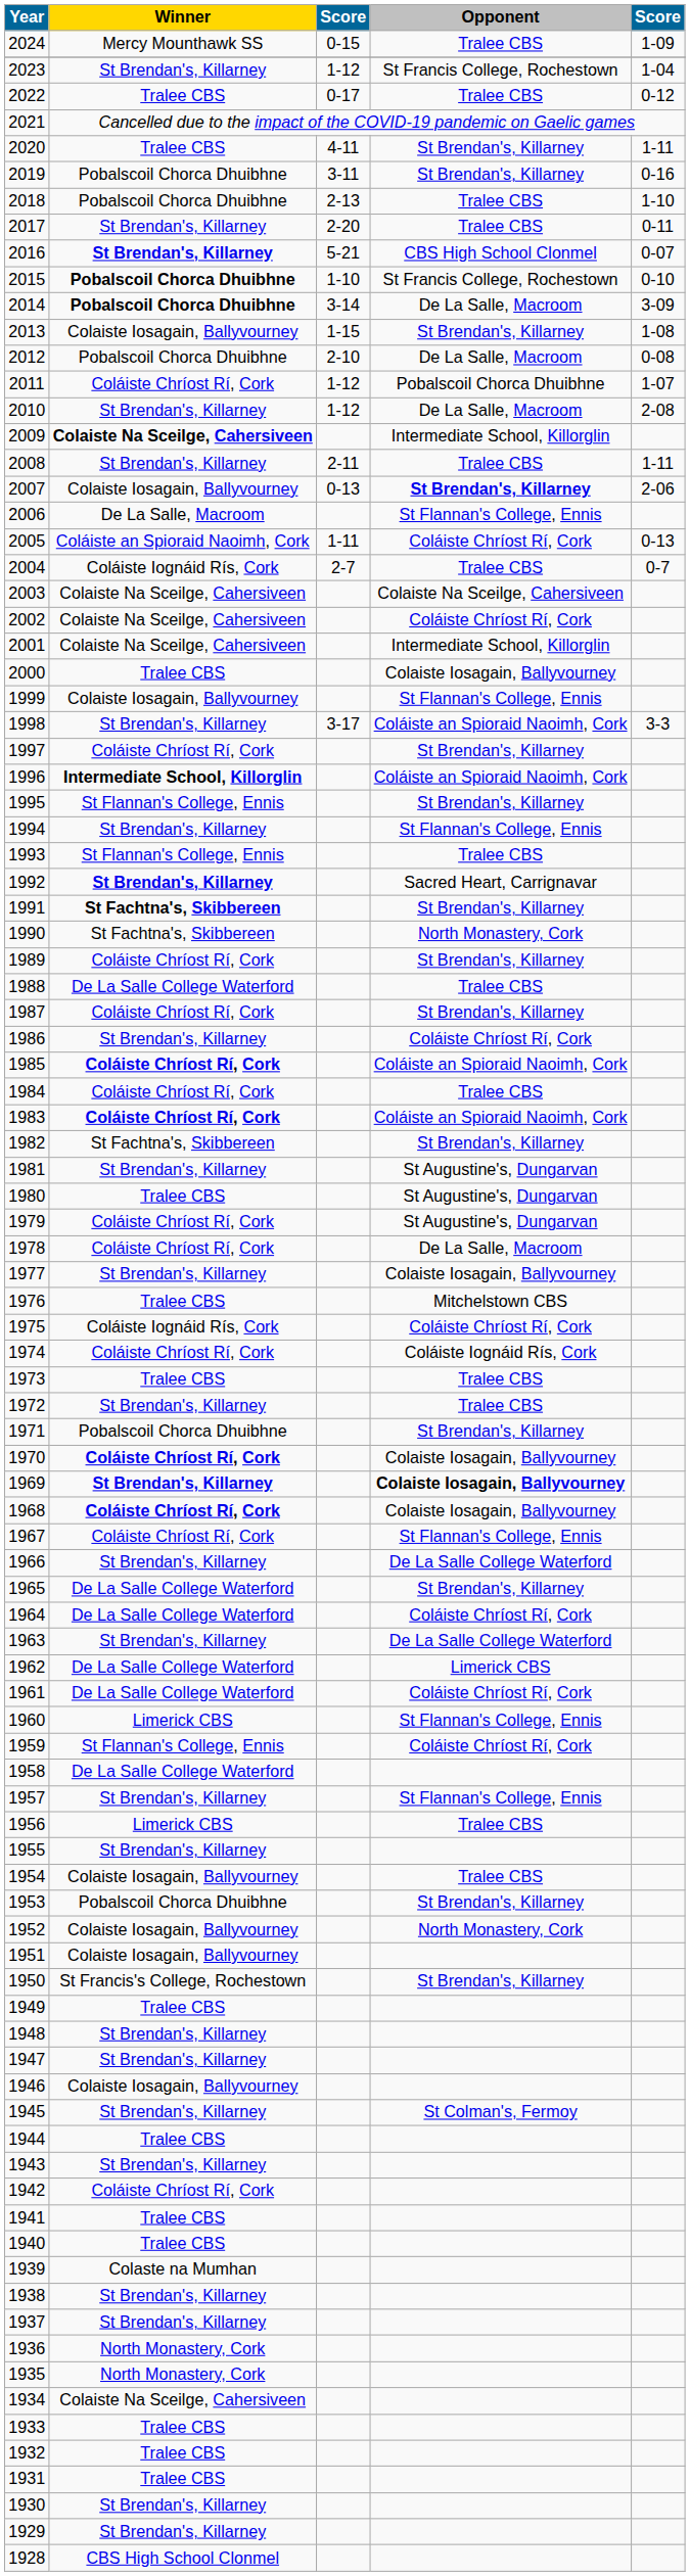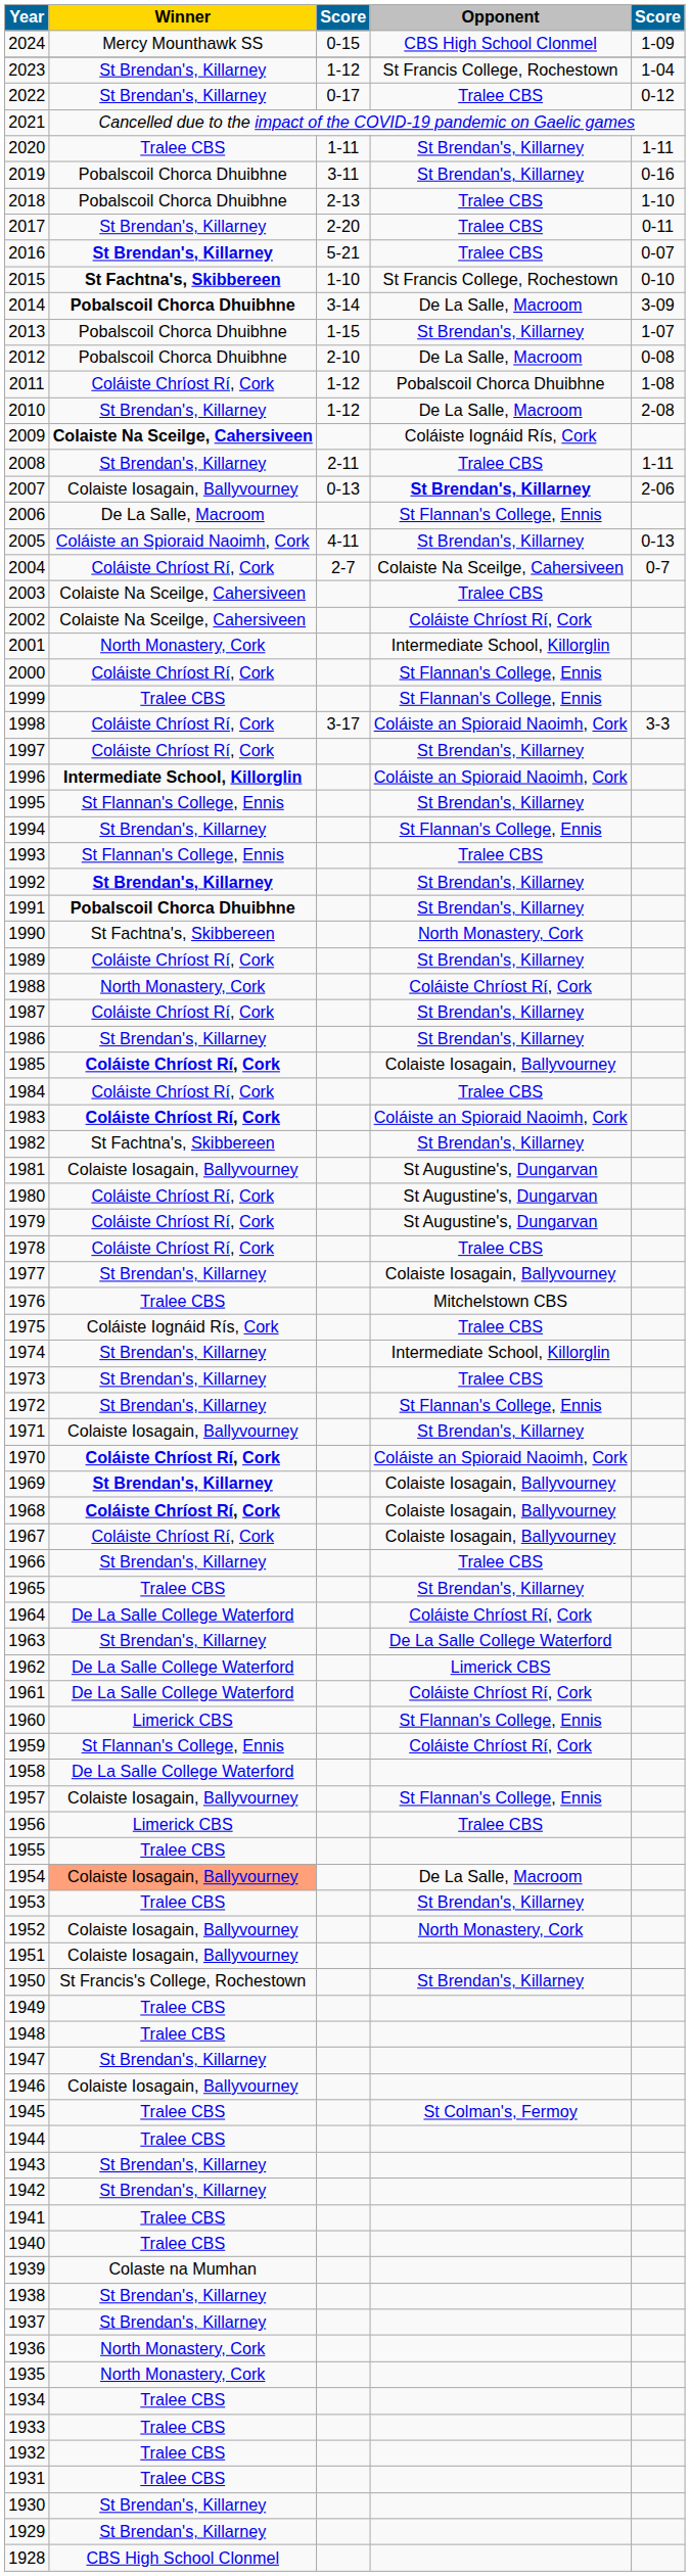 <table class="wikitable" style="text-align:center;">
 <tr>
 <th style="background:#069; color:white;">Year</th>
 <th style="background:gold;">Winner</th>
 <th style="background:#069; color:white;">Score</th>
 <th style="background:silver;">Opponent</th>
 <th style="background:#069; color:white;">Score</th>
 </tr>
 <tr>
 <td>2024 </td>
 <td>Mercy Mounthawk SS</td>
 <td>0-15</td>
-<td><a href='#'>Tralee CBS</a></td>
+<td><a href='#'>CBS High School Clonmel</a></td>
 <td>1-09</td>
 </tr>
 <tr>
 </tr>
 <tr>
 <td>2023 </td>
 <td><a href='#'>St Brendan's, Killarney</a></td>
 <td>1-12</td>
 <td>St Francis College, Rochestown</td>
 <td>1-04</td>
 </tr>
 <tr>
 <td>2022 </td>
-<td><a href='#'>Tralee CBS</a></td>
+<td><a href='#'>St Brendan's, Killarney</a></td>
 <td>0-17</td>
 <td><a href='#'>Tralee CBS</a></td>
 <td>0-12</td>
 </tr>
 <tr>
 <td>2021</td>
 <td colspan="8" align=center><em>Cancelled due to the <a href='#'>impact of the COVID-19 pandemic on Gaelic games</a></em></td>
 </tr>
 <tr>
 <td>2020</td>
 <td><a href='#'>Tralee CBS</a></td>
-<td>4-11</td>
+<td>1-11</td>
 <td><a href='#'>St Brendan's, Killarney</a></td>
 <td>1-11</td>
 </tr>
 <tr>
 <td>2019 </td>
 <td>Pobalscoil Chorca Dhuibhne</td>
 <td>3-11</td>
 <td><a href='#'>St Brendan's, Killarney</a></td>
 <td>0-16</td>
 </tr>
 <tr>
 <td>2018</td>
 <td>Pobalscoil Chorca Dhuibhne</td>
 <td>2-13</td>
 <td><a href='#'>Tralee CBS</a></td>
 <td>1-10</td>
 </tr>
 <tr>
 <td>2017</td>
 <td><a href='#'>St Brendan's, Killarney</a></td>
 <td>2-20</td>
 <td><a href='#'>Tralee CBS</a></td>
 <td>0-11</td>
 </tr>
 <tr>
 <td>2016</td>
 <td><strong><a href='#'>St Brendan's, Killarney</a></strong></td>
 <td>5-21</td>
-<td><a href='#'>CBS High School Clonmel</a></td>
+<td><a href='#'>Tralee CBS</a></td>
 <td>0-07</td>
 </tr>
 <tr>
 <td>2015</td>
-<td><strong>Pobalscoil Chorca Dhuibhne</strong></td>
+<td><strong>St Fachtna's, <a href='#'>Skibbereen</a></strong></td>
 <td>1-10</td>
 <td>St Francis College, Rochestown</td>
 <td>0-10</td>
 </tr>
 <tr>
 <td>2014</td>
 <td><strong>Pobalscoil Chorca Dhuibhne</strong></td>
 <td>3-14</td>
 <td>De La Salle, <a href='#'>Macroom</a></td>
 <td>3-09</td>
 </tr>
 <tr>
 <td>2013</td>
-<td>Colaiste Iosagain, <a href='#'>Ballyvourney</a></td>
+<td>Pobalscoil Chorca Dhuibhne</td>
 <td>1-15</td>
 <td><a href='#'>St Brendan's, Killarney</a></td>
-<td>1-08</td>
+<td>1-07</td>
 </tr>
 <tr>
 <td>2012</td>
 <td>Pobalscoil Chorca Dhuibhne</td>
 <td>2-10</td>
 <td>De La Salle, <a href='#'>Macroom</a></td>
 <td>0-08</td>
 </tr>
 <tr>
 <td>2011</td>
 <td><a href='#'>Coláiste Chríost Rí</a>, <a href='#'>Cork</a></td>
 <td>1-12</td>
 <td>Pobalscoil Chorca Dhuibhne</td>
-<td>1-07</td>
+<td>1-08</td>
 </tr>
 <tr>
 <td>2010</td>
 <td><a href='#'>St Brendan's, Killarney</a></td>
 <td>1-12</td>
 <td>De La Salle, <a href='#'>Macroom</a></td>
 <td>2-08</td>
 </tr>
 <tr>
 <td>2009</td>
 <td><strong>Colaiste Na Sceilge, <a href='#'>Cahersiveen</a></strong></td>
 <td></td>
-<td>Intermediate School, <a href='#'>Killorglin</a></td>
+<td>Coláiste Iognáid Rís, <a href='#'>Cork</a></td>
 <td></td>
 </tr>
 <tr>
 <td>2008</td>
 <td><a href='#'>St Brendan's, Killarney</a></td>
 <td>2-11</td>
 <td><a href='#'>Tralee CBS</a></td>
 <td>1-11</td>
 </tr>
 <tr>
 <td>2007</td>
 <td>Colaiste Iosagain, <a href='#'>Ballyvourney</a></td>
 <td>0-13</td>
 <td><strong><a href='#'>St Brendan's, Killarney</a></strong></td>
 <td>2-06</td>
 </tr>
 <tr>
 <td>2006</td>
 <td>De La Salle, <a href='#'>Macroom</a></td>
 <td></td>
 <td><a href='#'>St Flannan's College</a>, <a href='#'>Ennis</a></td>
 <td></td>
 </tr>
 <tr>
 <td>2005</td>
 <td><a href='#'>Coláiste an Spioraid Naoimh</a>, <a href='#'>Cork</a></td>
-<td>1-11</td>
-<td><a href='#'>Coláiste Chríost Rí</a>, <a href='#'>Cork</a></td>
+<td>4-11</td>
+<td><a href='#'>St Brendan's, Killarney</a></td>
 <td>0-13</td>
 </tr>
 <tr>
 <td>2004</td>
-<td>Coláiste Iognáid Rís, <a href='#'>Cork</a></td>
+<td><a href='#'>Coláiste Chríost Rí</a>, <a href='#'>Cork</a></td>
 <td>2-7</td>
-<td><a href='#'>Tralee CBS</a></td>
+<td>Colaiste Na Sceilge, <a href='#'>Cahersiveen</a></td>
 <td>0-7</td>
 </tr>
 <tr>
 <td>2003</td>
 <td>Colaiste Na Sceilge, <a href='#'>Cahersiveen</a></td>
 <td></td>
-<td>Colaiste Na Sceilge, <a href='#'>Cahersiveen</a></td>
+<td><a href='#'>Tralee CBS</a></td>
 <td></td>
 </tr>
 <tr>
 <td>2002</td>
 <td>Colaiste Na Sceilge, <a href='#'>Cahersiveen</a></td>
 <td></td>
 <td><a href='#'>Coláiste Chríost Rí</a>, <a href='#'>Cork</a></td>
 <td></td>
 </tr>
 <tr>
 <td>2001</td>
-<td>Colaiste Na Sceilge, <a href='#'>Cahersiveen</a></td>
+<td><a href='#'>North Monastery, Cork</a></td>
 <td></td>
 <td>Intermediate School, <a href='#'>Killorglin</a></td>
 <td></td>
 </tr>
 <tr>
 <td>2000</td>
-<td><a href='#'>Tralee CBS</a></td>
+<td><a href='#'>Coláiste Chríost Rí</a>, <a href='#'>Cork</a></td>
 <td></td>
-<td>Colaiste Iosagain, <a href='#'>Ballyvourney</a></td>
+<td><a href='#'>St Flannan's College</a>, <a href='#'>Ennis</a></td>
 <td></td>
 </tr>
 <tr>
 <td>1999</td>
-<td>Colaiste Iosagain, <a href='#'>Ballyvourney</a></td>
+<td><a href='#'>Tralee CBS</a></td>
 <td></td>
 <td><a href='#'>St Flannan's College</a>, <a href='#'>Ennis</a></td>
 <td></td>
 </tr>
 <tr>
 <td>1998</td>
-<td><a href='#'>St Brendan's, Killarney</a></td>
+<td><a href='#'>Coláiste Chríost Rí</a>, <a href='#'>Cork</a></td>
 <td>3-17</td>
 <td><a href='#'>Coláiste an Spioraid Naoimh</a>, <a href='#'>Cork</a></td>
 <td>3-3</td>
 </tr>
 <tr>
 <td>1997</td>
 <td><a href='#'>Coláiste Chríost Rí</a>, <a href='#'>Cork</a></td>
 <td></td>
 <td><a href='#'>St Brendan's, Killarney</a></td>
 <td></td>
 </tr>
 <tr>
 <td>1996</td>
 <td><strong>Intermediate School, <a href='#'>Killorglin</a></strong></td>
 <td></td>
 <td><a href='#'>Coláiste an Spioraid Naoimh</a>, <a href='#'>Cork</a></td>
 <td></td>
 </tr>
 <tr>
 <td>1995</td>
 <td><a href='#'>St Flannan's College</a>, <a href='#'>Ennis</a></td>
 <td></td>
 <td><a href='#'>St Brendan's, Killarney</a></td>
 <td></td>
 </tr>
 <tr>
 <td>1994</td>
 <td><a href='#'>St Brendan's, Killarney</a></td>
 <td></td>
 <td><a href='#'>St Flannan's College</a>, <a href='#'>Ennis</a></td>
 <td></td>
 </tr>
 <tr>
 <td>1993</td>
 <td><a href='#'>St Flannan's College</a>, <a href='#'>Ennis</a></td>
 <td></td>
 <td><a href='#'>Tralee CBS</a></td>
 <td></td>
 </tr>
 <tr>
 <td>1992</td>
 <td><strong><a href='#'>St Brendan's, Killarney</a></strong></td>
 <td></td>
-<td>Sacred Heart, Carrignavar</td>
+<td><a href='#'>St Brendan's, Killarney</a></td>
 <td></td>
 </tr>
 <tr>
 <td>1991</td>
-<td><strong>St Fachtna's, <a href='#'>Skibbereen</a></strong></td>
+<td><strong>Pobalscoil Chorca Dhuibhne</strong></td>
 <td></td>
 <td><a href='#'>St Brendan's, Killarney</a></td>
 <td></td>
 </tr>
 <tr>
 <td>1990</td>
 <td>St Fachtna's, <a href='#'>Skibbereen</a></td>
 <td></td>
 <td><a href='#'>North Monastery, Cork</a></td>
 <td></td>
 </tr>
 <tr>
 <td>1989</td>
 <td><a href='#'>Coláiste Chríost Rí</a>, <a href='#'>Cork</a></td>
 <td></td>
 <td><a href='#'>St Brendan's, Killarney</a></td>
 <td></td>
 </tr>
 <tr>
 <td>1988</td>
-<td><a href='#'>De La Salle College Waterford</a></td>
+<td><a href='#'>North Monastery, Cork</a></td>
 <td></td>
-<td><a href='#'>Tralee CBS</a></td>
+<td><a href='#'>Coláiste Chríost Rí</a>, <a href='#'>Cork</a></td>
 <td></td>
 </tr>
 <tr>
 <td>1987</td>
 <td><a href='#'>Coláiste Chríost Rí</a>, <a href='#'>Cork</a></td>
 <td></td>
 <td><a href='#'>St Brendan's, Killarney</a></td>
 <td></td>
 </tr>
 <tr>
 <td>1986</td>
 <td><a href='#'>St Brendan's, Killarney</a></td>
 <td></td>
-<td><a href='#'>Coláiste Chríost Rí</a>, <a href='#'>Cork</a></td>
+<td><a href='#'>St Brendan's, Killarney</a></td>
 <td></td>
 </tr>
 <tr>
 <td>1985</td>
 <td><strong><a href='#'>Coláiste Chríost Rí</a>, <a href='#'>Cork</a></strong></td>
 <td></td>
-<td><a href='#'>Coláiste an Spioraid Naoimh</a>, <a href='#'>Cork</a></td>
+<td>Colaiste Iosagain, <a href='#'>Ballyvourney</a></td>
 <td></td>
 </tr>
 <tr>
 <td>1984</td>
 <td><a href='#'>Coláiste Chríost Rí</a>, <a href='#'>Cork</a></td>
 <td></td>
 <td><a href='#'>Tralee CBS</a></td>
 <td></td>
 </tr>
 <tr>
 <td>1983</td>
 <td><strong><a href='#'>Coláiste Chríost Rí</a>, <a href='#'>Cork</a></strong></td>
 <td></td>
 <td><a href='#'>Coláiste an Spioraid Naoimh</a>, <a href='#'>Cork</a></td>
 <td></td>
 </tr>
 <tr>
 <td>1982</td>
 <td>St Fachtna's, <a href='#'>Skibbereen</a></td>
 <td></td>
 <td><a href='#'>St Brendan's, Killarney</a></td>
 <td></td>
 </tr>
 <tr>
 <td>1981</td>
-<td><a href='#'>St Brendan's, Killarney</a></td>
+<td>Colaiste Iosagain, <a href='#'>Ballyvourney</a></td>
 <td></td>
 <td>St Augustine's, <a href='#'>Dungarvan</a></td>
 <td></td>
 </tr>
 <tr>
 <td>1980</td>
-<td><a href='#'>Tralee CBS</a></td>
+<td><a href='#'>Coláiste Chríost Rí</a>, <a href='#'>Cork</a></td>
 <td></td>
 <td>St Augustine's, <a href='#'>Dungarvan</a></td>
 <td></td>
 </tr>
 <tr>
 <td>1979</td>
 <td><a href='#'>Coláiste Chríost Rí</a>, <a href='#'>Cork</a></td>
 <td></td>
 <td>St Augustine's, <a href='#'>Dungarvan</a></td>
 <td></td>
 </tr>
 <tr>
 <td>1978</td>
 <td><a href='#'>Coláiste Chríost Rí</a>, <a href='#'>Cork</a></td>
 <td></td>
-<td>De La Salle, <a href='#'>Macroom</a></td>
+<td><a href='#'>Tralee CBS</a></td>
 <td></td>
 </tr>
 <tr>
 <td>1977</td>
 <td><a href='#'>St Brendan's, Killarney</a></td>
 <td></td>
 <td>Colaiste Iosagain, <a href='#'>Ballyvourney</a></td>
 <td></td>
 </tr>
 <tr>
 <td>1976</td>
 <td><a href='#'>Tralee CBS</a></td>
 <td></td>
 <td>Mitchelstown CBS</td>
 <td></td>
 </tr>
 <tr>
 <td>1975</td>
 <td>Coláiste Iognáid Rís, <a href='#'>Cork</a></td>
 <td></td>
-<td><a href='#'>Coláiste Chríost Rí</a>, <a href='#'>Cork</a></td>
+<td><a href='#'>Tralee CBS</a></td>
 <td></td>
 </tr>
 <tr>
 <td>1974</td>
-<td><a href='#'>Coláiste Chríost Rí</a>, <a href='#'>Cork</a></td>
+<td><a href='#'>St Brendan's, Killarney</a></td>
 <td></td>
-<td>Coláiste Iognáid Rís, <a href='#'>Cork</a></td>
+<td>Intermediate School, <a href='#'>Killorglin</a></td>
 <td></td>
 </tr>
 <tr>
 <td>1973</td>
-<td><a href='#'>Tralee CBS</a></td>
+<td><a href='#'>St Brendan's, Killarney</a></td>
 <td></td>
 <td><a href='#'>Tralee CBS</a></td>
 <td></td>
 </tr>
 <tr>
 <td>1972</td>
 <td><a href='#'>St Brendan's, Killarney</a></td>
 <td></td>
-<td><a href='#'>Tralee CBS</a></td>
+<td><a href='#'>St Flannan's College</a>, <a href='#'>Ennis</a></td>
 <td></td>
 </tr>
 <tr>
 <td>1971</td>
-<td>Pobalscoil Chorca Dhuibhne</td>
+<td>Colaiste Iosagain, <a href='#'>Ballyvourney</a></td>
 <td></td>
 <td><a href='#'>St Brendan's, Killarney</a></td>
 <td></td>
 </tr>
 <tr>
 <td>1970</td>
 <td><strong><a href='#'>Coláiste Chríost Rí</a>, <a href='#'>Cork</a></strong></td>
 <td></td>
-<td>Colaiste Iosagain, <a href='#'>Ballyvourney</a></td>
+<td><a href='#'>Coláiste an Spioraid Naoimh</a>, <a href='#'>Cork</a></td>
 <td></td>
 </tr>
 <tr>
 <td>1969</td>
 <td><strong><a href='#'>St Brendan's, Killarney</a></strong></td>
 <td></td>
-<td><strong>Colaiste Iosagain, <a href='#'>Ballyvourney</a></strong></td>
+<td>Colaiste Iosagain, <a href='#'>Ballyvourney</a></td>
 <td></td>
 </tr>
 <tr>
 <td>1968</td>
 <td><strong><a href='#'>Coláiste Chríost Rí</a>, <a href='#'>Cork</a></strong></td>
 <td></td>
 <td>Colaiste Iosagain, <a href='#'>Ballyvourney</a></td>
 <td></td>
 </tr>
 <tr>
 <td>1967</td>
 <td><a href='#'>Coláiste Chríost Rí</a>, <a href='#'>Cork</a></td>
 <td></td>
-<td><a href='#'>St Flannan's College</a>, <a href='#'>Ennis</a></td>
+<td>Colaiste Iosagain, <a href='#'>Ballyvourney</a></td>
 <td></td>
 </tr>
 <tr>
 <td>1966</td>
 <td><a href='#'>St Brendan's, Killarney</a></td>
 <td></td>
-<td><a href='#'>De La Salle College Waterford</a></td>
+<td><a href='#'>Tralee CBS</a></td>
 <td></td>
 </tr>
 <tr>
 <td>1965</td>
-<td><a href='#'>De La Salle College Waterford</a></td>
+<td><a href='#'>Tralee CBS</a></td>
 <td></td>
 <td><a href='#'>St Brendan's, Killarney</a></td>
 <td></td>
 </tr>
 <tr>
 <td>1964</td>
 <td><a href='#'>De La Salle College Waterford</a></td>
 <td></td>
 <td><a href='#'>Coláiste Chríost Rí</a>, <a href='#'>Cork</a></td>
 <td></td>
 </tr>
 <tr>
 <td>1963</td>
 <td><a href='#'>St Brendan's, Killarney</a></td>
 <td></td>
 <td><a href='#'>De La Salle College Waterford</a></td>
 <td></td>
 </tr>
 <tr>
 <td>1962</td>
 <td><a href='#'>De La Salle College Waterford</a></td>
 <td></td>
 <td><a href='#'>Limerick CBS</a></td>
 <td></td>
 </tr>
 <tr>
 <td>1961</td>
 <td><a href='#'>De La Salle College Waterford</a></td>
 <td></td>
 <td><a href='#'>Coláiste Chríost Rí</a>, <a href='#'>Cork</a></td>
 <td></td>
 </tr>
 <tr>
 <td>1960</td>
 <td><a href='#'>Limerick CBS</a></td>
 <td></td>
 <td><a href='#'>St Flannan's College</a>, <a href='#'>Ennis</a></td>
 <td></td>
 </tr>
 <tr>
 <td>1959</td>
 <td><a href='#'>St Flannan's College</a>, <a href='#'>Ennis</a></td>
 <td></td>
 <td><a href='#'>Coláiste Chríost Rí</a>, <a href='#'>Cork</a></td>
 <td></td>
 </tr>
 <tr>
 <td>1958</td>
 <td><a href='#'>De La Salle College Waterford</a></td>
 <td></td>
 <td></td>
 <td></td>
 </tr>
 <tr>
 <td>1957</td>
-<td><a href='#'>St Brendan's, Killarney</a></td>
+<td>Colaiste Iosagain, <a href='#'>Ballyvourney</a></td>
 <td></td>
 <td><a href='#'>St Flannan's College</a>, <a href='#'>Ennis</a></td>
 <td></td>
 </tr>
 <tr>
 <td>1956</td>
 <td><a href='#'>Limerick CBS</a></td>
 <td></td>
 <td><a href='#'>Tralee CBS</a></td>
 <td></td>
 </tr>
 <tr>
 <td>1955</td>
-<td><a href='#'>St Brendan's, Killarney</a></td>
+<td><a href='#'>Tralee CBS</a></td>
 <td></td>
 <td></td>
 <td></td>
 </tr>
 <tr>
 <td>1954</td>
-<td>Colaiste Iosagain, <a href='#'>Ballyvourney</a></td>
+<td style="background: lightsalmon;">Colaiste Iosagain, <a href='#'>Ballyvourney</a></td>
 <td></td>
-<td><a href='#'>Tralee CBS</a></td>
+<td>De La Salle, <a href='#'>Macroom</a></td>
 <td></td>
 </tr>
 <tr>
 <td>1953</td>
-<td>Pobalscoil Chorca Dhuibhne</td>
+<td><a href='#'>Tralee CBS</a></td>
 <td></td>
 <td><a href='#'>St Brendan's, Killarney</a></td>
 <td></td>
 </tr>
 <tr>
 <td>1952</td>
 <td>Colaiste Iosagain, <a href='#'>Ballyvourney</a></td>
 <td></td>
 <td><a href='#'>North Monastery, Cork</a></td>
 <td></td>
 </tr>
 <tr>
 <td>1951</td>
 <td>Colaiste Iosagain, <a href='#'>Ballyvourney</a></td>
 <td></td>
 <td></td>
 <td></td>
 </tr>
 <tr>
 <td>1950</td>
 <td>St Francis's College, Rochestown</td>
 <td></td>
 <td><a href='#'>St Brendan's, Killarney</a></td>
 <td></td>
 </tr>
 <tr>
 <td>1949</td>
 <td><a href='#'>Tralee CBS</a></td>
 <td></td>
 <td></td>
 <td></td>
 </tr>
 <tr>
 <td>1948</td>
-<td><a href='#'>St Brendan's, Killarney</a></td>
+<td><a href='#'>Tralee CBS</a></td>
 <td></td>
 <td></td>
 <td></td>
 </tr>
 <tr>
 <td>1947</td>
 <td><a href='#'>St Brendan's, Killarney</a></td>
 <td></td>
 <td></td>
 <td></td>
 </tr>
 <tr>
 <td>1946</td>
 <td>Colaiste Iosagain, <a href='#'>Ballyvourney</a></td>
 <td></td>
 <td></td>
 <td></td>
 </tr>
 <tr>
 <td>1945</td>
-<td><a href='#'>St Brendan's, Killarney</a></td>
+<td><a href='#'>Tralee CBS</a></td>
 <td></td>
 <td><a href='#'>St Colman's, Fermoy</a></td>
 <td></td>
 </tr>
 <tr>
 <td>1944</td>
 <td><a href='#'>Tralee CBS</a></td>
 <td></td>
 <td></td>
 <td></td>
 </tr>
 <tr>
 <td>1943</td>
 <td><a href='#'>St Brendan's, Killarney</a></td>
 <td></td>
 <td></td>
 <td></td>
 </tr>
 <tr>
 <td>1942</td>
-<td><a href='#'>Coláiste Chríost Rí</a>, <a href='#'>Cork</a></td>
+<td><a href='#'>St Brendan's, Killarney</a></td>
 <td></td>
 <td></td>
 <td></td>
 </tr>
 <tr>
 <td>1941</td>
 <td><a href='#'>Tralee CBS</a></td>
 <td></td>
 <td></td>
 <td></td>
 </tr>
 <tr>
 <td>1940</td>
 <td><a href='#'>Tralee CBS</a></td>
 <td></td>
 <td></td>
 <td></td>
 </tr>
 <tr>
 <td>1939</td>
 <td>Colaste na Mumhan</td>
 <td></td>
 <td></td>
 <td></td>
 </tr>
 <tr>
 <td>1938</td>
 <td><a href='#'>St Brendan's, Killarney</a></td>
 <td></td>
 <td></td>
 <td></td>
 </tr>
 <tr>
 <td>1937</td>
 <td><a href='#'>St Brendan's, Killarney</a></td>
 <td></td>
 <td></td>
 <td></td>
 </tr>
 <tr>
 <td>1936</td>
 <td><a href='#'>North Monastery, Cork</a></td>
 <td></td>
 <td></td>
 <td></td>
 </tr>
 <tr>
 <td>1935</td>
 <td><a href='#'>North Monastery, Cork</a></td>
 <td></td>
 <td></td>
 <td></td>
 </tr>
 <tr>
 <td>1934</td>
-<td>Colaiste Na Sceilge, <a href='#'>Cahersiveen</a></td>
+<td><a href='#'>Tralee CBS</a></td>
 <td></td>
 <td></td>
 <td></td>
 </tr>
 <tr>
 <td>1933</td>
 <td><a href='#'>Tralee CBS</a></td>
 <td></td>
 <td></td>
 <td></td>
 </tr>
 <tr>
 <td>1932</td>
 <td><a href='#'>Tralee CBS</a></td>
 <td></td>
 <td></td>
 <td></td>
 </tr>
 <tr>
 <td>1931</td>
 <td><a href='#'>Tralee CBS</a></td>
 <td></td>
 <td></td>
 <td></td>
 </tr>
 <tr>
 <td>1930</td>
 <td><a href='#'>St Brendan's, Killarney</a></td>
 <td></td>
 <td></td>
 <td></td>
 </tr>
 <tr>
 <td>1929</td>
 <td><a href='#'>St Brendan's, Killarney</a></td>
 <td></td>
 <td></td>
 <td></td>
 </tr>
 <tr>
 <td>1928</td>
 <td><a href='#'>CBS High School Clonmel</a></td>
 <td></td>
 <td></td>
 <td></td>
 </tr>
 </table>
